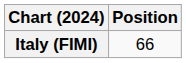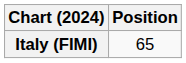 <table class="wikitable plainrowheaders" style="text-align:center">
 <tr>
 <th scope="col">Chart (2024)</th>
 <th scope="col">Position</th>
 </tr>
 <tr>
 <th scope="row">Italy (FIMI)</th>
-<td>66</td>
+<td>65</td>
 </tr>
 </table>
